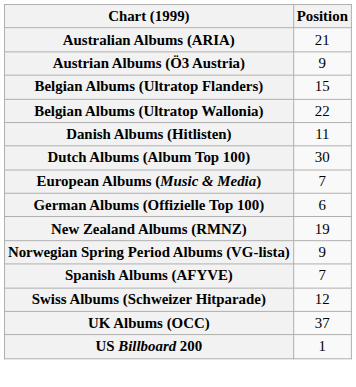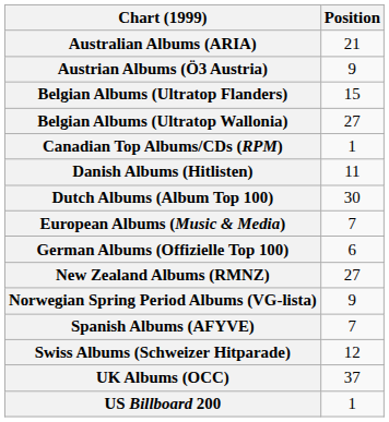 <table class="wikitable sortable plainrowheaders" style="text-align:center">
 <tr>
 <th scope="col">Chart (1999)</th>
 <th scope="col">Position</th>
 </tr>
 <tr>
 <th scope="row">Australian Albums (ARIA)</th>
 <td>21</td>
 </tr>
 <tr>
 <th scope="row">Austrian Albums (Ö3 Austria)</th>
 <td>9</td>
 </tr>
 <tr>
 <th scope="row">Belgian Albums (Ultratop Flanders)</th>
 <td>15</td>
 </tr>
 <tr>
 <th scope="row">Belgian Albums (Ultratop Wallonia)</th>
-<td>22</td>
+<td>27</td>
+</tr>
+<tr>
+<th scope="row">Canadian Top Albums/CDs (<em>RPM</em>)</th>
+<td align="center">1</td>
 </tr>
 <tr>
 <th scope="row">Danish Albums (Hitlisten)</th>
 <td>11</td>
 </tr>
 <tr>
 <th scope="row">Dutch Albums (Album Top 100)</th>
 <td>30</td>
 </tr>
 <tr>
 <th scope="row">European Albums (<em>Music & Media</em>)</th>
 <td>7</td>
 </tr>
 <tr>
 <th scope="row">German Albums (Offizielle Top 100)</th>
 <td>6</td>
 </tr>
 <tr>
 <th scope="row">New Zealand Albums (RMNZ)</th>
-<td>19</td>
+<td>27</td>
 </tr>
 <tr>
 <th scope="row">Norwegian Spring Period Albums (VG-lista)</th>
 <td>9</td>
 </tr>
 <tr>
 <th scope="row">Spanish Albums (AFYVE)</th>
 <td>7</td>
 </tr>
 <tr>
 <th scope="row">Swiss Albums (Schweizer Hitparade)</th>
 <td>12</td>
 </tr>
 <tr>
 <th scope="row">UK Albums (OCC)</th>
 <td>37</td>
 </tr>
 <tr>
 <th scope="row">US <em>Billboard</em> 200</th>
 <td>1</td>
 </tr>
 </table>
